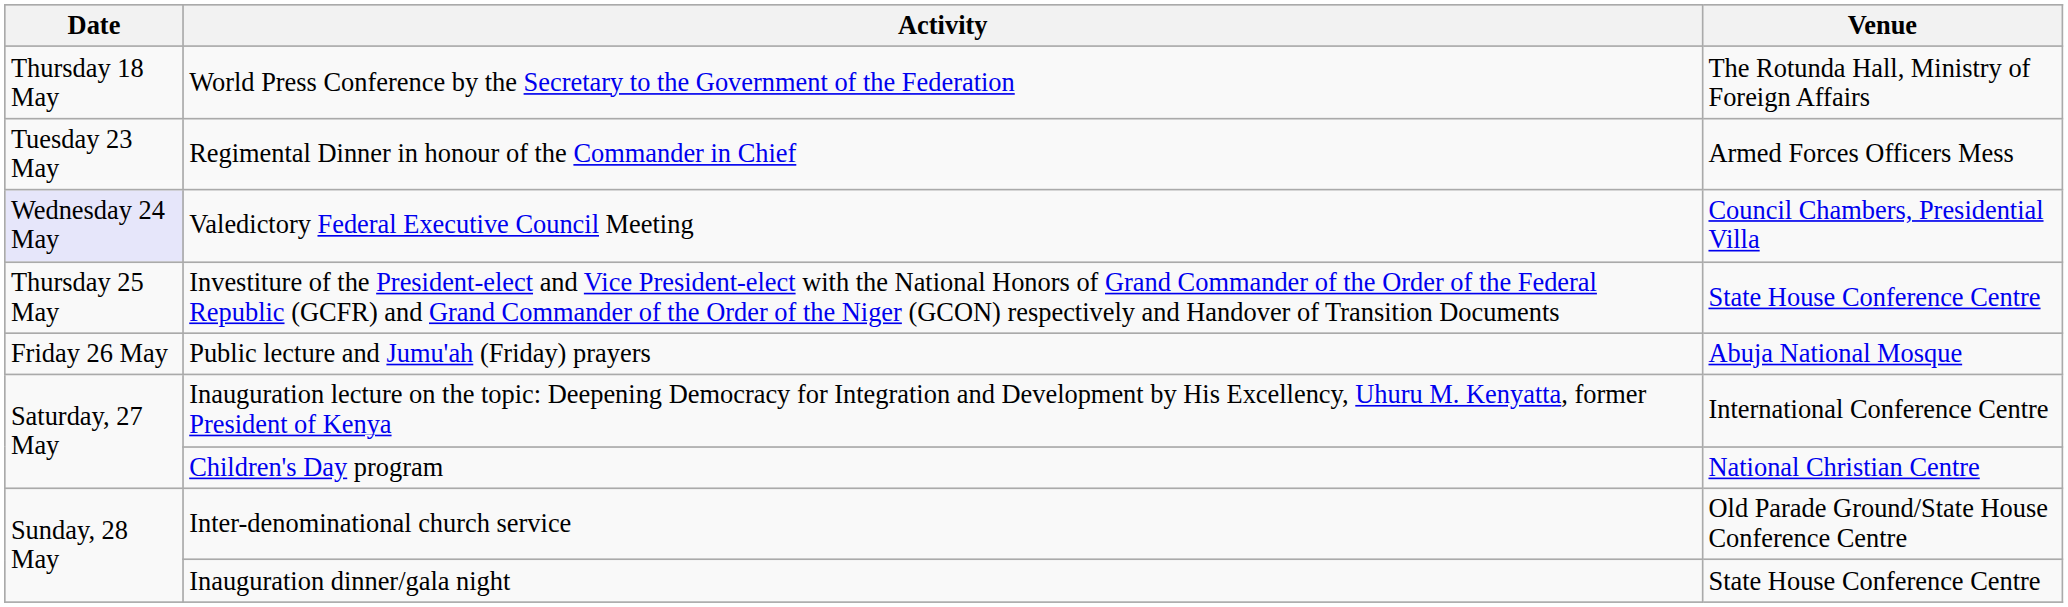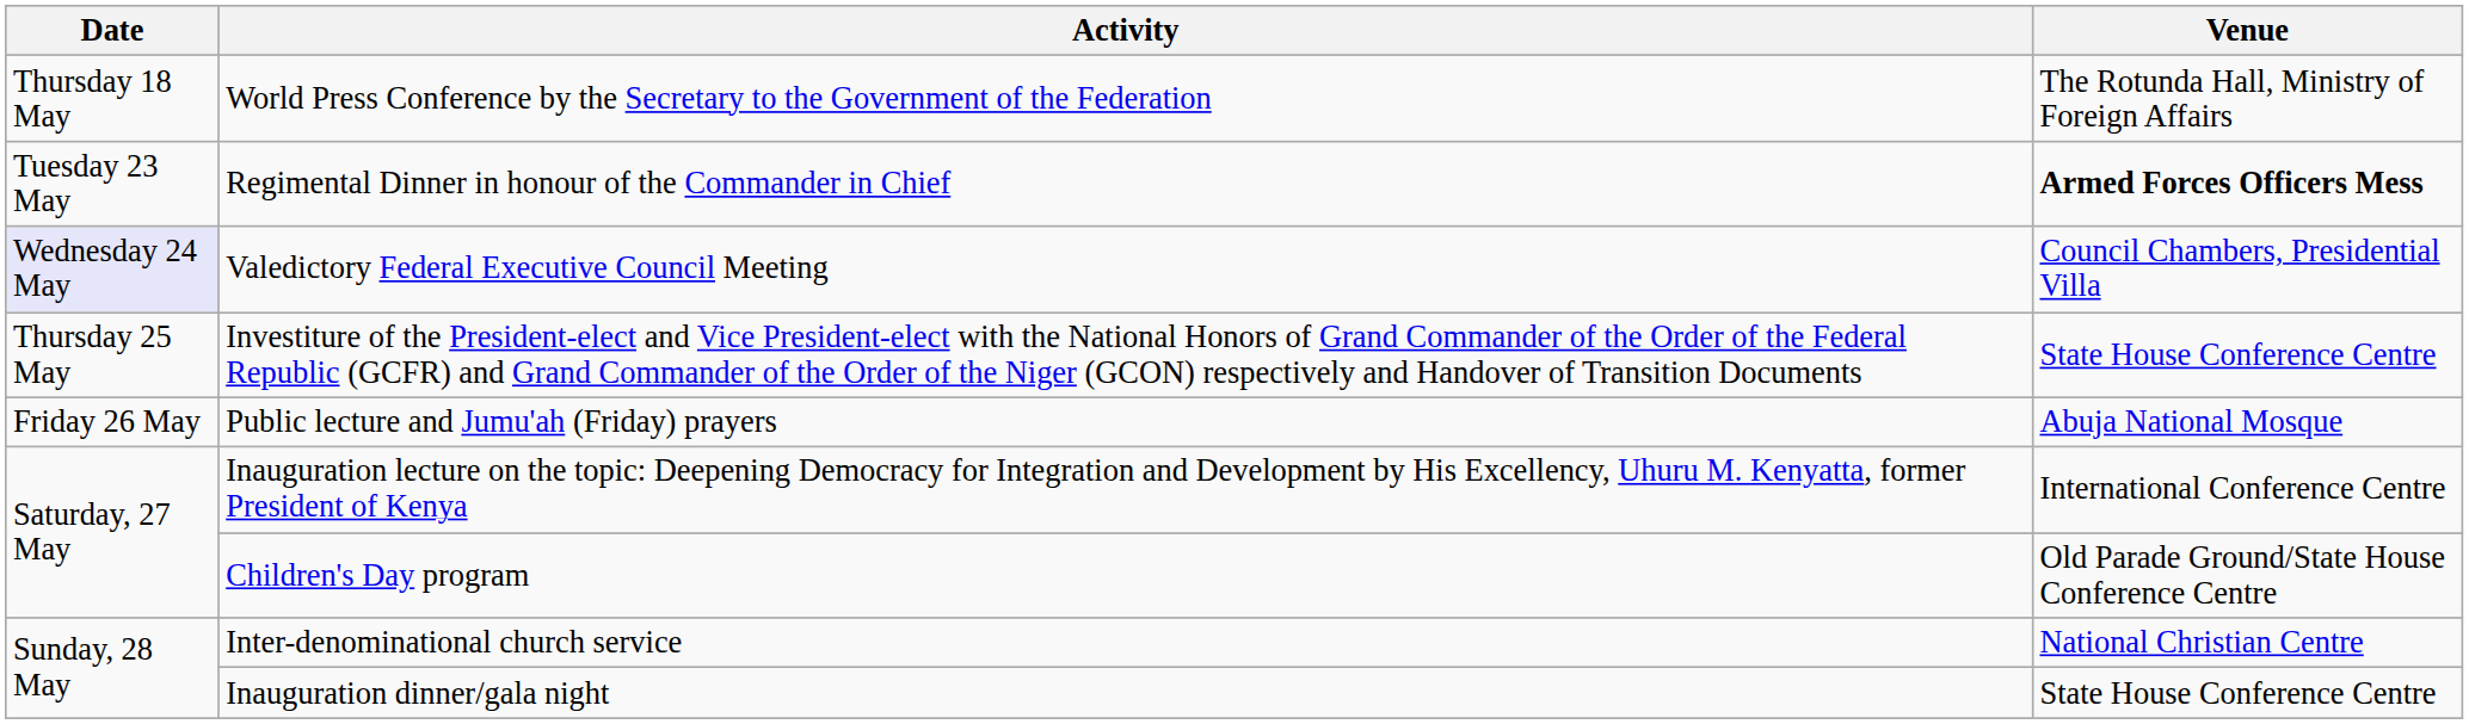 <table class="wikitable">
 <tr>
 <th>Date</th>
 <th>Activity</th>
 <th>Venue</th>
 </tr>
 <tr>
 <td>Thursday 18 May</td>
 <td>World Press Conference by the <a href='#'>Secretary to the Government of the Federation</a></td>
 <td>The Rotunda Hall, Ministry of Foreign Affairs</td>
 </tr>
 <tr>
 <td>Tuesday 23 May</td>
 <td>Regimental Dinner in honour of the <a href='#'>Commander in Chief</a></td>
-<td>Armed Forces Officers Mess</td>
+<td><strong>Armed Forces Officers Mess</strong></td>
 </tr>
 <tr>
 <td style="background: lavender;">Wednesday 24 May</td>
 <td>Valedictory <a href='#'>Federal Executive Council</a> Meeting</td>
 <td><a href='#'>Council Chambers, Presidential Villa</a></td>
 </tr>
 <tr>
 <td>Thursday 25 May</td>
 <td>Investiture of the <a href='#'>President-elect</a> and <a href='#'>Vice President-elect</a> with the National Honors of <a href='#'>Grand Commander of the Order of the Federal Republic</a> (GCFR) and <a href='#'>Grand Commander of the Order of the Niger</a> (GCON) respectively and Handover of Transition Documents</td>
 <td><a href='#'>State House Conference Centre</a></td>
 </tr>
 <tr>
 <td>Friday 26 May</td>
 <td>Public lecture and <a href='#'>Jumu'ah</a> (Friday) prayers</td>
 <td><a href='#'>Abuja National Mosque</a></td>
 </tr>
 <tr>
 <td rowspan="2">Saturday, 27 May</td>
 <td>Inauguration lecture on the topic: Deepening Democracy for Integration and Development by His Excellency, <a href='#'>Uhuru M. Kenyatta</a>, former <a href='#'>President of Kenya</a></td>
 <td>International Conference Centre</td>
 </tr>
 <tr>
 <td><a href='#'>Children's Day</a> program</td>
-<td><a href='#'>National Christian Centre</a></td>
+<td>Old Parade Ground/State House Conference Centre</td>
 </tr>
 <tr>
 <td rowspan="2">Sunday, 28 May</td>
 <td>Inter-denominational church service</td>
-<td>Old Parade Ground/State House Conference Centre</td>
+<td><a href='#'>National Christian Centre</a></td>
 </tr>
 <tr>
 <td>Inauguration dinner/gala night</td>
 <td>State House Conference Centre</td>
 </tr>
 </table>
